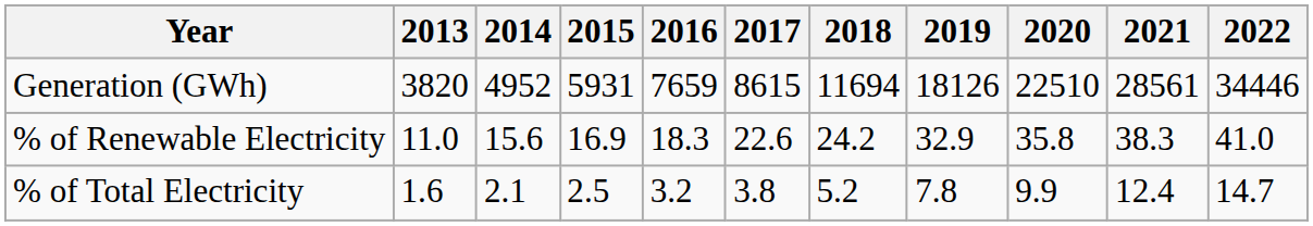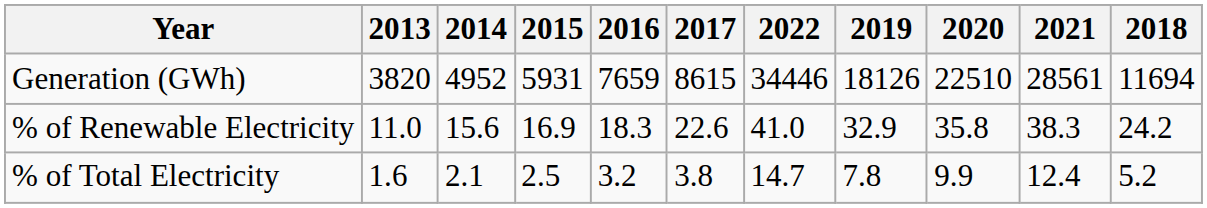 <table class="wikitable">
 <tr>
 <th>Year</th>
 <th>2013</th>
 <th>2014</th>
 <th>2015</th>
 <th>2016</th>
 <th>2017</th>
-<th>2018</th>
+<th>2022</th>
 <th>2019</th>
 <th>2020</th>
 <th>2021</th>
-<th>2022</th>
+<th>2018</th>
 </tr>
 <tr>
 <td>Generation (GWh)</td>
 <td>3820</td>
 <td>4952</td>
 <td>5931</td>
 <td>7659</td>
 <td>8615</td>
-<td>11694</td>
+<td>34446</td>
 <td>18126</td>
 <td>22510</td>
 <td>28561</td>
-<td>34446</td>
+<td>11694</td>
 </tr>
 <tr>
 <td>% of Renewable Electricity</td>
 <td>11.0</td>
 <td>15.6</td>
 <td>16.9</td>
 <td>18.3</td>
 <td>22.6</td>
-<td>24.2</td>
+<td>41.0</td>
 <td>32.9</td>
 <td>35.8</td>
 <td>38.3</td>
-<td>41.0</td>
+<td>24.2</td>
 </tr>
 <tr>
 <td>% of Total Electricity</td>
 <td>1.6</td>
 <td>2.1</td>
 <td>2.5</td>
 <td>3.2</td>
 <td>3.8</td>
-<td>5.2</td>
+<td>14.7</td>
 <td>7.8</td>
 <td>9.9</td>
 <td>12.4</td>
-<td>14.7</td>
+<td>5.2</td>
 </tr>
 </table>
